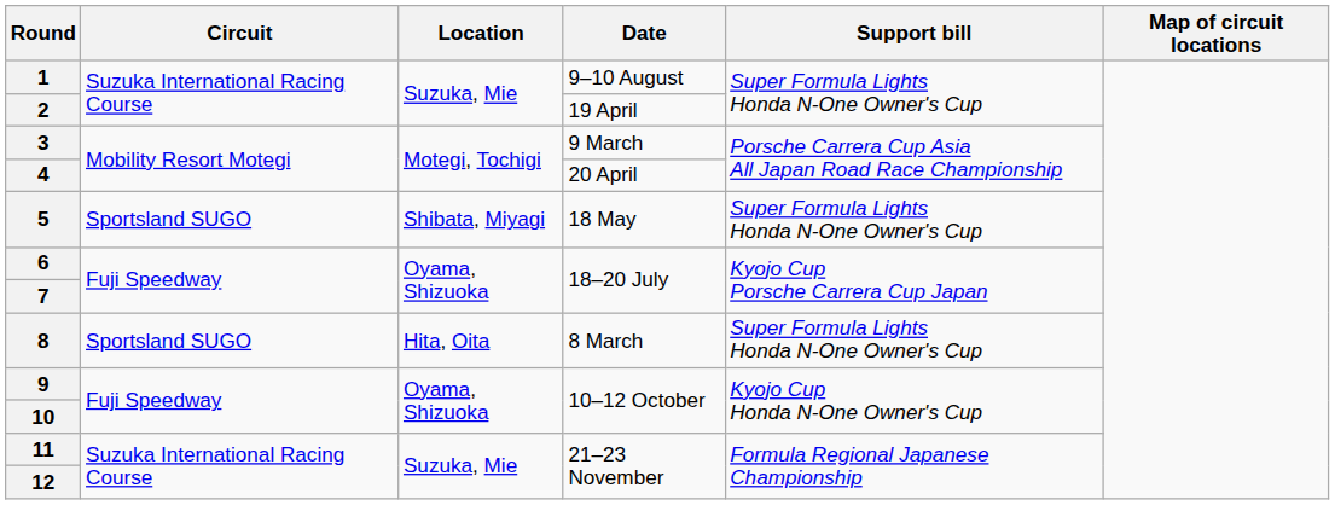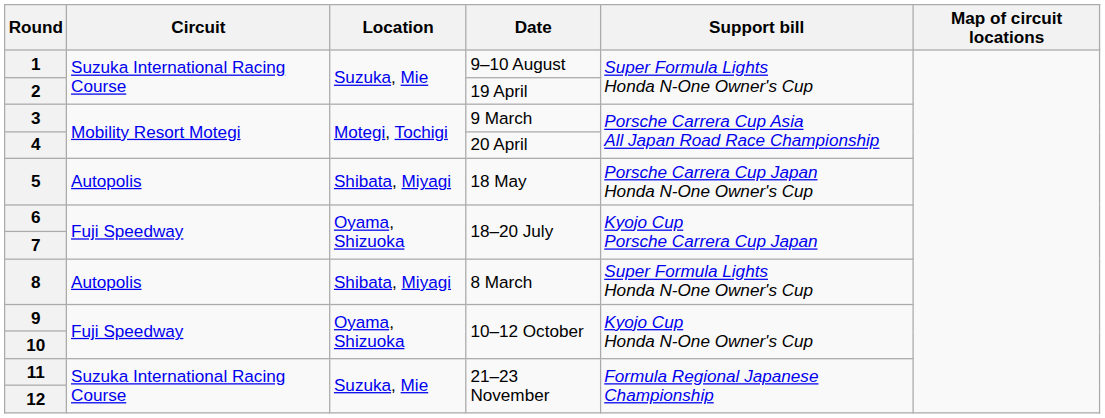 <table class="wikitable" style="font-size:85%">
 <tr>
 <th>Round</th>
 <th>Circuit</th>
 <th>Location</th>
 <th>Date</th>
 <th>Support bill</th>
 <th>Map of circuit locations</th>
 </tr>
 <tr>
 <th>1</th>
 <td rowspan="2"><a href='#'>Suzuka International Racing Course</a></td>
 <td rowspan="2"><a href='#'>Suzuka</a>, <a href='#'>Mie</a></td>
 <td>9–10 August</td>
 <td rowspan="2"><em><a href='#'>Super Formula Lights</a><br>Honda N-One Owner's Cup</em></td>
 <td rowspan="12"></td>
 </tr>
 <tr>
 <th>2</th>
 <td>19 April</td>
 </tr>
 <tr>
 <th>3</th>
 <td rowspan="2"><a href='#'>Mobility Resort Motegi</a></td>
 <td rowspan="2"><a href='#'>Motegi</a>, <a href='#'>Tochigi</a></td>
 <td>9 March</td>
 <td rowspan="2"><em><a href='#'>Porsche Carrera Cup Asia</a><br><a href='#'>All Japan Road Race Championship</a></em></td>
 </tr>
 <tr>
 <th>4</th>
 <td>20 April</td>
 </tr>
 <tr>
 <th>5</th>
-<td><a href='#'>Sportsland SUGO</a></td>
+<td><a href='#'>Autopolis</a></td>
 <td><a href='#'>Shibata</a>, <a href='#'>Miyagi</a></td>
 <td>18 May</td>
-<td><em><a href='#'>Super Formula Lights</a><br>Honda N-One Owner's Cup</em></td>
+<td><em><a href='#'>Porsche Carrera Cup Japan</a><br>Honda N-One Owner's Cup</em></td>
 </tr>
 <tr>
 <th>6</th>
 <td rowspan="2"><a href='#'>Fuji Speedway</a></td>
 <td rowspan="2"><a href='#'>Oyama</a>, <a href='#'>Shizuoka</a></td>
 <td rowspan="2">18–20 July</td>
 <td rowspan="2"><em><a href='#'>Kyojo Cup</a><br><a href='#'>Porsche Carrera Cup Japan</a></em></td>
 </tr>
 <tr>
 <th>7</th>
 </tr>
 <tr>
 <th>8</th>
-<td><a href='#'>Sportsland SUGO</a></td>
-<td><a href='#'>Hita</a>, <a href='#'>Oita</a></td>
+<td><a href='#'>Autopolis</a></td>
+<td><a href='#'>Shibata</a>, <a href='#'>Miyagi</a></td>
 <td>8 March</td>
 <td><em><a href='#'>Super Formula Lights</a><br>Honda N-One Owner's Cup</em></td>
 </tr>
 <tr>
 <th>9</th>
 <td rowspan="2"><a href='#'>Fuji Speedway</a></td>
 <td rowspan="2"><a href='#'>Oyama</a>, <a href='#'>Shizuoka</a></td>
 <td rowspan="2">10–12 October</td>
 <td rowspan="2"><em><a href='#'>Kyojo Cup</a><br>Honda N-One Owner's Cup</em></td>
 </tr>
 <tr>
 <th>10</th>
 </tr>
 <tr>
 <th>11</th>
 <td rowspan="2"><a href='#'>Suzuka International Racing Course</a></td>
 <td rowspan="2"><a href='#'>Suzuka</a>, <a href='#'>Mie</a></td>
 <td rowspan="2">21–23 November</td>
 <td rowspan="2"><em><a href='#'>Formula Regional Japanese Championship</a></em></td>
 </tr>
 <tr>
 <th>12</th>
 </tr>
 </table>
